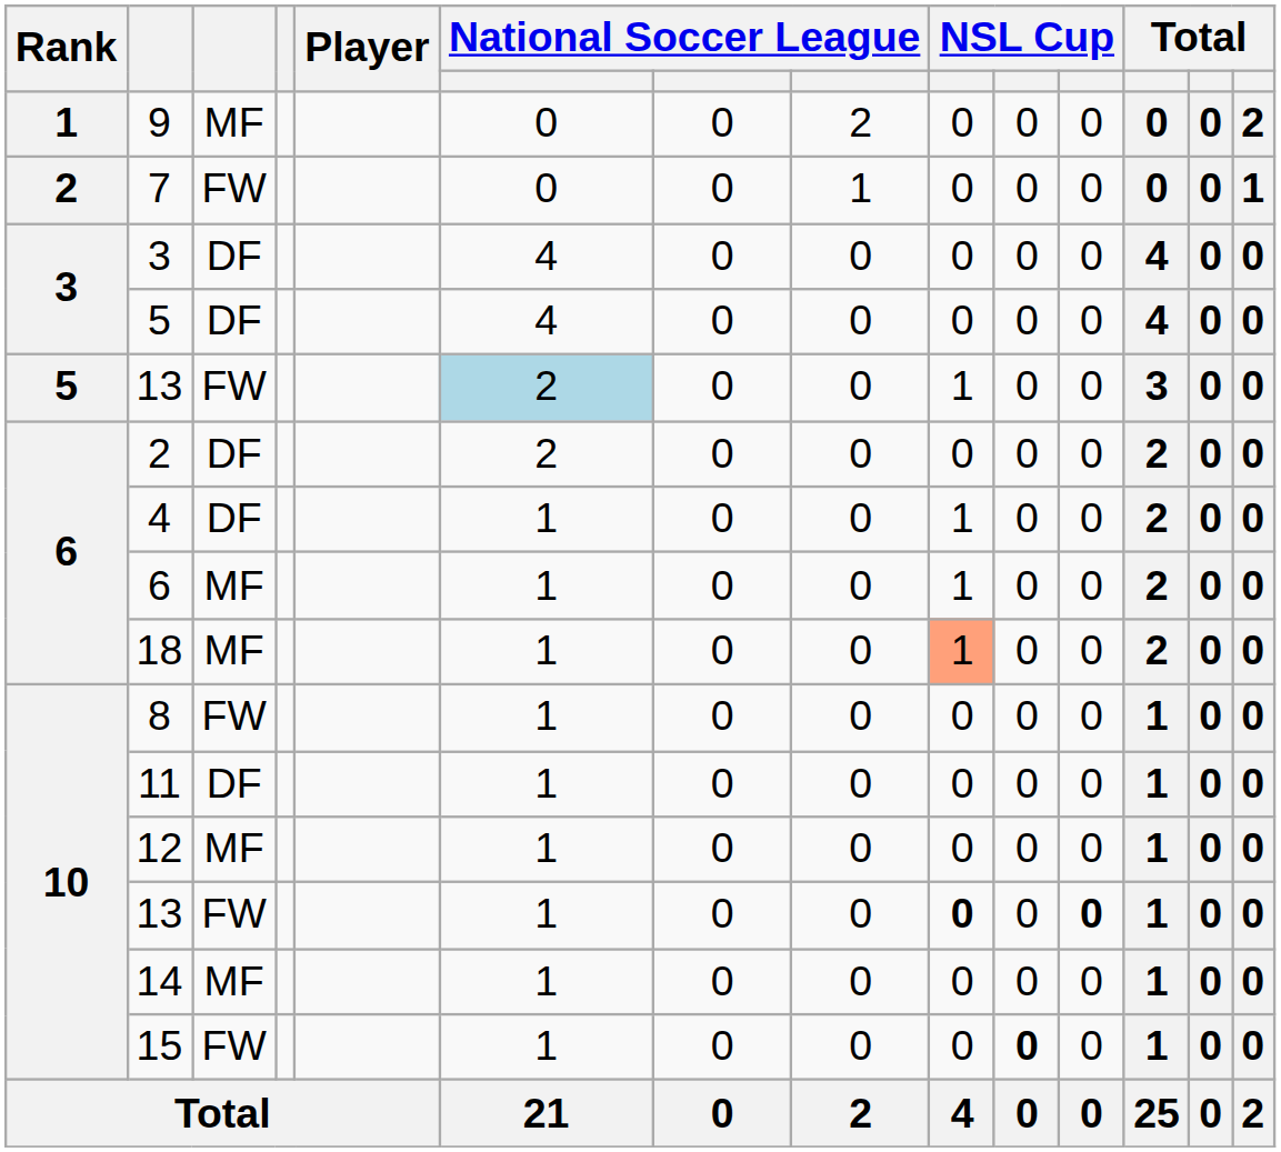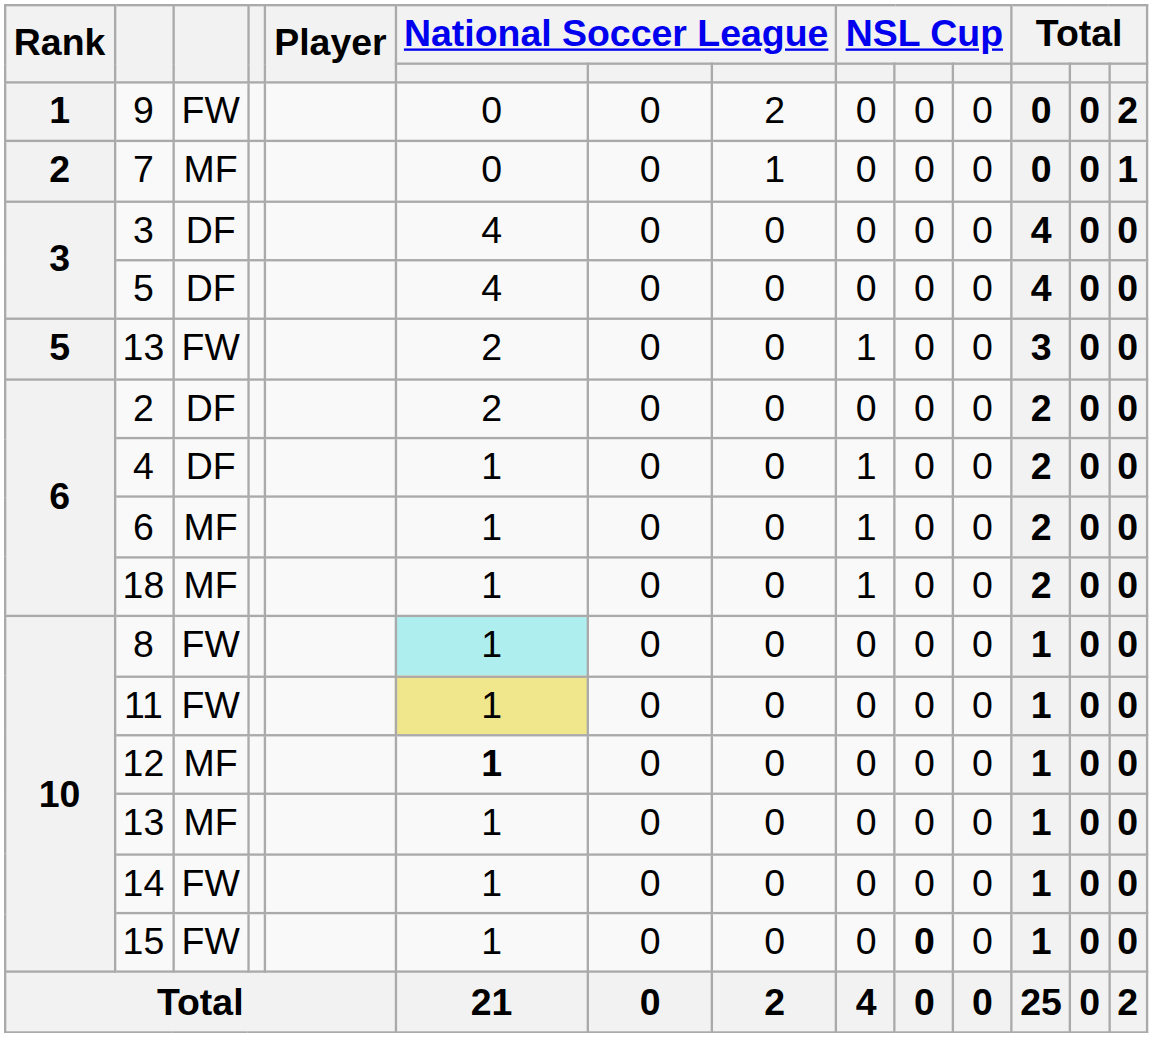 <table class="wikitable sortable" style="text-align:center">
 <tr>
 <th rowspan="2">Rank</th>
 <th rowspan="2"></th>
 <th rowspan="2"></th>
 <th rowspan="2"></th>
 <th rowspan="2">Player</th>
 <th colspan="3"><a href='#'>National Soccer League</a></th>
 <th colspan="3"><a href='#'>NSL Cup</a></th>
 <th colspan="3">Total</th>
 </tr>
 <tr>
 <th></th>
 <th></th>
 <th></th>
 <th></th>
 <th></th>
 <th></th>
 <th></th>
 <th></th>
 <th></th>
 </tr>
 <tr>
 <th>1</th>
 <td>9</td>
-<td>MF</td>
+<td>FW</td>
 <td></td>
 <td align="left"><br></td>
 <td>0</td>
 <td>0</td>
 <td>2<br></td>
 <td>0</td>
 <td>0</td>
 <td>0<br></td>
 <th>0</th>
 <th>0</th>
 <th>2</th>
 </tr>
 <tr>
 <th>2</th>
 <td>7</td>
-<td>FW</td>
+<td>MF</td>
 <td></td>
 <td align="left"><br></td>
 <td>0</td>
 <td>0</td>
 <td>1<br></td>
 <td>0</td>
 <td>0</td>
 <td>0<br></td>
 <th>0</th>
 <th>0</th>
 <th>1</th>
 </tr>
 <tr>
 <th rowspan="2">3</th>
 <td>3</td>
 <td>DF</td>
 <td></td>
 <td align="left"><br></td>
 <td>4</td>
 <td>0</td>
 <td>0<br></td>
 <td>0</td>
 <td>0</td>
 <td>0<br></td>
 <th>4</th>
 <th>0</th>
 <th>0</th>
 </tr>
 <tr>
 <td>5</td>
 <td>DF</td>
 <td></td>
 <td align="left"><br></td>
 <td>4</td>
 <td>0</td>
 <td>0<br></td>
 <td>0</td>
 <td>0</td>
 <td>0<br></td>
 <th>4</th>
 <th>0</th>
 <th>0</th>
 </tr>
 <tr>
 <th>5</th>
 <td>13</td>
 <td>FW</td>
 <td></td>
 <td align="left"><br></td>
-<td style="background: lightblue;">2</td>
+<td>2</td>
 <td>0</td>
 <td>0<br></td>
 <td>1</td>
 <td>0</td>
 <td>0<br></td>
 <th>3</th>
 <th>0</th>
 <th>0</th>
 </tr>
 <tr>
 <th rowspan="4">6</th>
 <td>2</td>
 <td>DF</td>
 <td></td>
 <td align="left"><br></td>
 <td>2</td>
 <td>0</td>
 <td>0<br></td>
 <td>0</td>
 <td>0</td>
 <td>0<br></td>
 <th>2</th>
 <th>0</th>
 <th>0</th>
 </tr>
 <tr>
 <td>4</td>
 <td>DF</td>
 <td></td>
 <td align="left"><br></td>
 <td>1</td>
 <td>0</td>
 <td>0<br></td>
 <td>1</td>
 <td>0</td>
 <td>0<br></td>
 <th>2</th>
 <th>0</th>
 <th>0</th>
 </tr>
 <tr>
 <td>6</td>
 <td>MF</td>
 <td></td>
 <td align="left"><br></td>
 <td>1</td>
 <td>0</td>
 <td>0<br></td>
 <td>1</td>
 <td>0</td>
 <td>0<br></td>
 <th>2</th>
 <th>0</th>
 <th>0</th>
 </tr>
 <tr>
 <td>18</td>
 <td>MF</td>
 <td></td>
 <td align="left"><br></td>
 <td>1</td>
 <td>0</td>
 <td>0<br></td>
-<td style="background: lightsalmon;">1</td>
+<td>1</td>
 <td>0</td>
 <td>0<br></td>
 <th>2</th>
 <th>0</th>
 <th>0</th>
 </tr>
 <tr>
 <th rowspan="6">10</th>
 <td>8</td>
 <td>FW</td>
 <td></td>
 <td align="left"><br></td>
-<td>1</td>
+<td style="background: paleturquoise;">1</td>
 <td>0</td>
 <td>0<br></td>
 <td>0</td>
 <td>0</td>
 <td>0<br></td>
 <th>1</th>
 <th>0</th>
 <th>0</th>
 </tr>
 <tr>
 <td>11</td>
-<td>DF</td>
+<td>FW</td>
 <td></td>
 <td align="left"><br></td>
-<td>1</td>
+<td style="background: khaki;">1</td>
 <td>0</td>
 <td>0<br></td>
 <td>0</td>
 <td>0</td>
 <td>0<br></td>
 <th>1</th>
 <th>0</th>
 <th>0</th>
 </tr>
 <tr>
 <td>12</td>
 <td>MF</td>
 <td></td>
 <td align="left"><br></td>
+<td><strong>1</strong></td>
+<td>0</td>
+<td>0<br></td>
+<td>0</td>
+<td>0</td>
+<td>0<br></td>
+<th>1</th>
+<th>0</th>
+<th>0</th>
+</tr>
+<tr>
+<td>13</td>
+<td>MF</td>
+<td></td>
+<td align="left"><br></td>
 <td>1</td>
 <td>0</td>
 <td>0<br></td>
 <td>0</td>
 <td>0</td>
 <td>0<br></td>
 <th>1</th>
 <th>0</th>
 <th>0</th>
 </tr>
 <tr>
-<td>13</td>
+<td>14</td>
 <td>FW</td>
-<td></td>
-<td align="left"><br></td>
-<td>1</td>
-<td>0</td>
-<td>0<br></td>
-<td><strong>0</strong></td>
-<td>0</td>
-<td><strong>0<br></strong></td>
-<th>1</th>
-<th>0</th>
-<th>0</th>
-</tr>
-<tr>
-<td>14</td>
-<td>MF</td>
 <td></td>
 <td align="left"><br></td>
 <td>1</td>
 <td>0</td>
 <td>0<br></td>
 <td>0</td>
 <td>0</td>
 <td>0<br></td>
 <th>1</th>
 <th>0</th>
 <th>0</th>
 </tr>
 <tr>
 <td>15</td>
 <td>FW</td>
 <td></td>
 <td align="left"><br></td>
 <td>1</td>
 <td>0</td>
 <td>0<br></td>
 <td>0</td>
 <td><strong>0</strong></td>
 <td>0<br></td>
 <th>1</th>
 <th>0</th>
 <th>0</th>
 </tr>
 <tr>
 <th colspan="5">Total<br></th>
 <th>21</th>
 <th>0</th>
 <th>2<br></th>
 <th>4</th>
 <th>0</th>
 <th>0<br></th>
 <th>25</th>
 <th>0</th>
 <th>2</th>
 </tr>
 </table>
